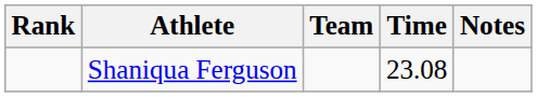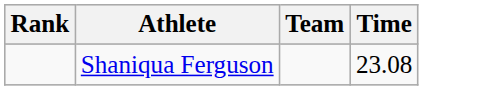 <table class="wikitable sortable">
 <tr>
 <th>Rank</th>
 <th>Athlete</th>
 <th>Team</th>
 <th>Time</th>
-<th>Notes</th>
 </tr>
 <tr>
 <td align=center></td>
 <td><a href='#'>Shaniqua Ferguson</a></td>
 <td></td>
 <td>23.08</td>
-<td></td>
 </tr>
 </table>
